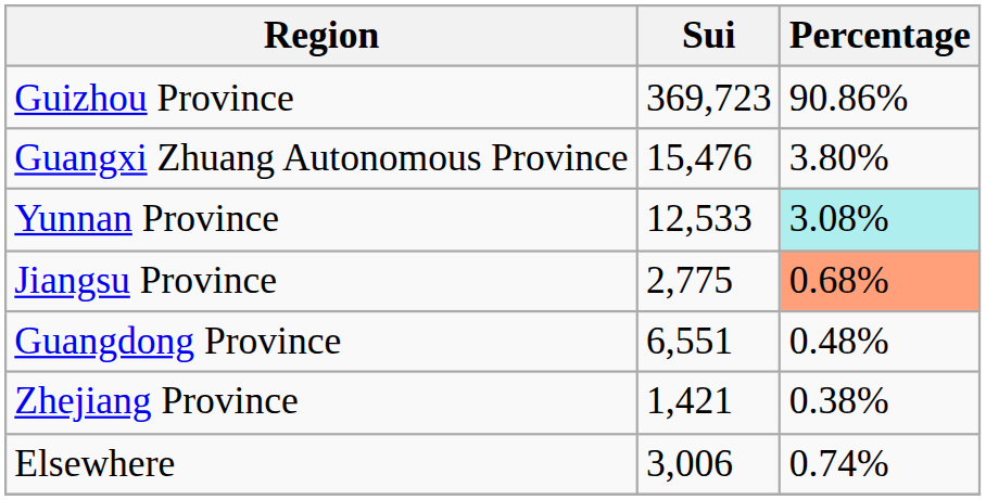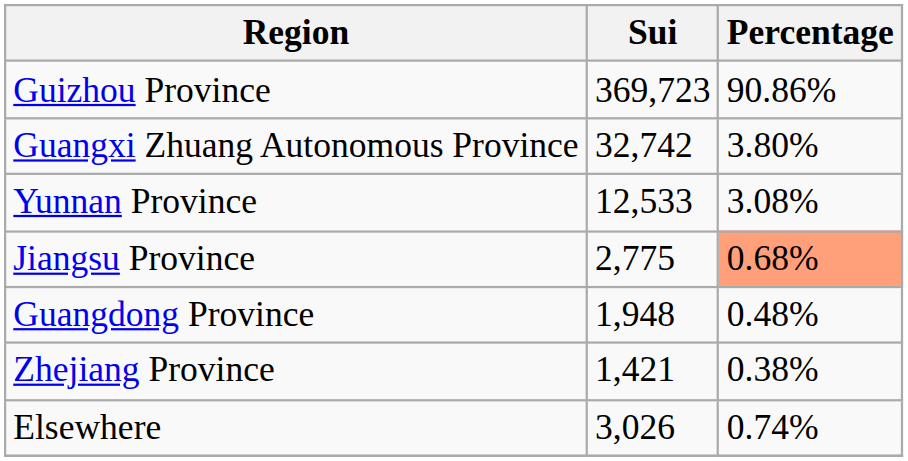 <table class="wikitable">
 <tr ---->
 <th>Region</th>
 <th>Sui</th>
 <th>Percentage</th>
 </tr>
 <tr ---->
 <td><a href='#'>Guizhou</a> Province</td>
 <td>369,723</td>
 <td>90.86%</td>
 </tr>
 <tr ---->
 <td><a href='#'>Guangxi</a> Zhuang Autonomous Province</td>
-<td>15,476</td>
+<td>32,742</td>
 <td>3.80%</td>
 </tr>
 <tr ---->
 <td><a href='#'>Yunnan</a> Province</td>
 <td>12,533</td>
-<td style="background: paleturquoise;">3.08%</td>
+<td>3.08%</td>
 </tr>
 <tr ---->
 <td><a href='#'>Jiangsu</a> Province</td>
 <td>2,775</td>
 <td style="background: lightsalmon;">0.68%</td>
 </tr>
 <tr ---->
 <td><a href='#'>Guangdong</a> Province</td>
-<td>6,551</td>
+<td>1,948</td>
 <td>0.48%</td>
 </tr>
 <tr ---->
 <td><a href='#'>Zhejiang</a> Province</td>
 <td>1,421</td>
 <td>0.38%</td>
 </tr>
 <tr ---->
 <td>Elsewhere</td>
-<td>3,006</td>
+<td>3,026</td>
 <td>0.74%</td>
 </tr>
 <tr ---->
 </tr>
 </table>
